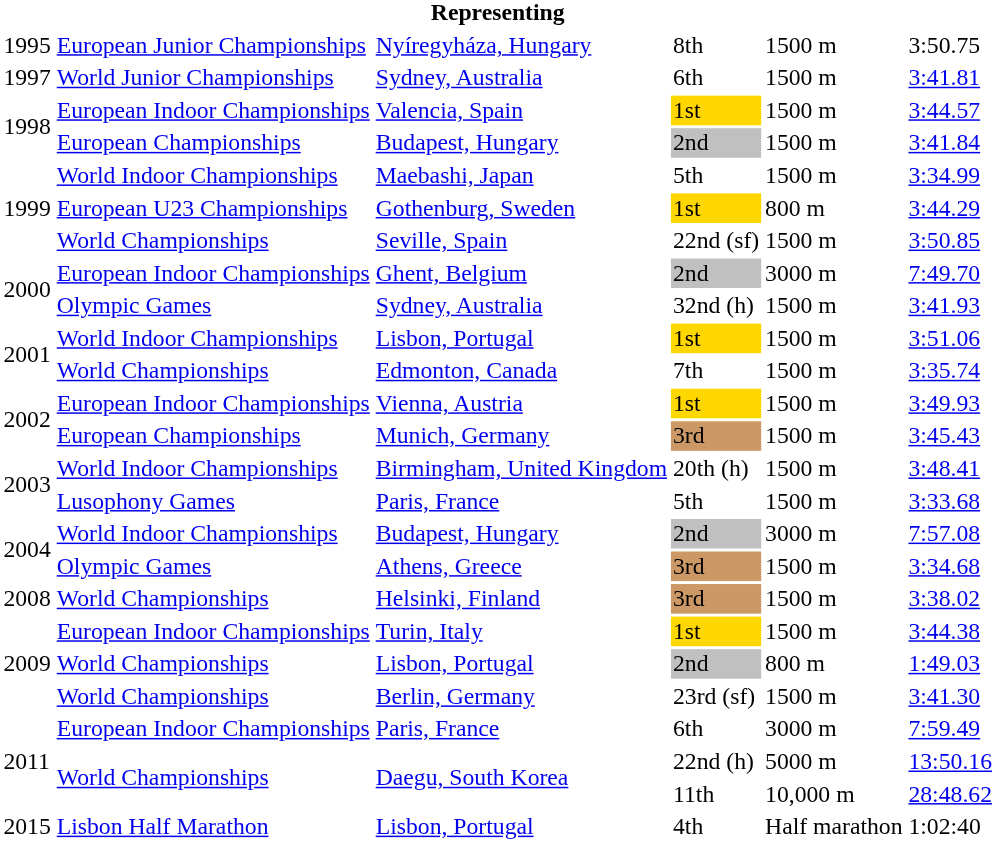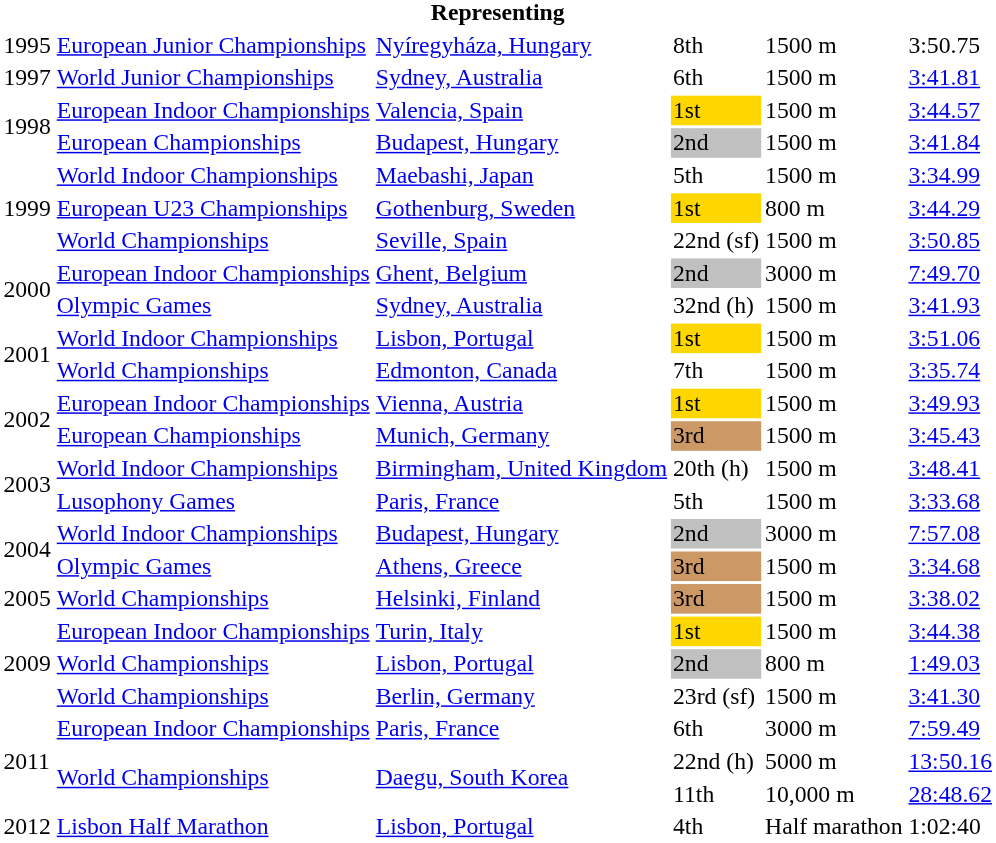 <table>
 <tr>
 <th colspan="6">Representing </th>
 </tr>
 <tr>
 <td>1995</td>
 <td><a href='#'>European Junior Championships</a></td>
 <td><a href='#'>Nyíregyháza, Hungary</a></td>
 <td>8th</td>
 <td>1500 m</td>
 <td>3:50.75</td>
 </tr>
 <tr>
 <td>1997</td>
 <td><a href='#'>World Junior Championships</a></td>
 <td><a href='#'>Sydney, Australia</a></td>
 <td>6th</td>
 <td>1500 m</td>
 <td><a href='#'>3:41.81</a></td>
 </tr>
 <tr>
 <td rowspan=2>1998</td>
 <td><a href='#'>European Indoor Championships</a></td>
 <td><a href='#'>Valencia, Spain</a></td>
 <td bgcolor=gold>1st</td>
 <td>1500 m</td>
 <td><a href='#'>3:44.57</a></td>
 </tr>
 <tr>
 <td><a href='#'>European Championships</a></td>
 <td><a href='#'>Budapest, Hungary</a></td>
 <td bgcolor=silver>2nd</td>
 <td>1500 m</td>
 <td><a href='#'>3:41.84</a></td>
 </tr>
 <tr>
 <td rowspan=3>1999</td>
 <td><a href='#'>World Indoor Championships</a></td>
 <td><a href='#'>Maebashi, Japan</a></td>
 <td>5th</td>
 <td>1500 m</td>
 <td><a href='#'>3:34.99</a></td>
 </tr>
 <tr>
 <td><a href='#'>European U23 Championships</a></td>
 <td><a href='#'>Gothenburg, Sweden</a></td>
 <td bgcolor=gold>1st</td>
 <td>800 m</td>
 <td><a href='#'>3:44.29</a></td>
 </tr>
 <tr>
 <td><a href='#'>World Championships</a></td>
 <td><a href='#'>Seville, Spain</a></td>
 <td>22nd (sf)</td>
 <td>1500 m</td>
 <td><a href='#'>3:50.85</a></td>
 </tr>
 <tr>
 <td rowspan=2>2000</td>
 <td><a href='#'>European Indoor Championships</a></td>
 <td><a href='#'>Ghent, Belgium</a></td>
 <td bgcolor=silver>2nd</td>
 <td>3000 m</td>
 <td><a href='#'>7:49.70</a></td>
 </tr>
 <tr>
 <td><a href='#'>Olympic Games</a></td>
 <td><a href='#'>Sydney, Australia</a></td>
 <td>32nd (h)</td>
 <td>1500 m</td>
 <td><a href='#'>3:41.93</a></td>
 </tr>
 <tr>
 <td rowspan=2>2001</td>
 <td><a href='#'>World Indoor Championships</a></td>
 <td><a href='#'>Lisbon, Portugal</a></td>
 <td bgcolor=gold>1st</td>
 <td>1500 m</td>
 <td><a href='#'>3:51.06</a></td>
 </tr>
 <tr>
 <td><a href='#'>World Championships</a></td>
 <td><a href='#'>Edmonton, Canada</a></td>
 <td>7th</td>
 <td>1500 m</td>
 <td><a href='#'>3:35.74</a></td>
 </tr>
 <tr>
 <td rowspan=2>2002</td>
 <td><a href='#'>European Indoor Championships</a></td>
 <td><a href='#'>Vienna, Austria</a></td>
 <td bgcolor=gold>1st</td>
 <td>1500 m</td>
 <td><a href='#'>3:49.93</a></td>
 </tr>
 <tr>
 <td><a href='#'>European Championships</a></td>
 <td><a href='#'>Munich, Germany</a></td>
 <td bgcolor=cc9966>3rd</td>
 <td>1500 m</td>
 <td><a href='#'>3:45.43</a></td>
 </tr>
 <tr>
 <td rowspan=2>2003</td>
 <td><a href='#'>World Indoor Championships</a></td>
 <td><a href='#'>Birmingham, United Kingdom</a></td>
 <td>20th (h)</td>
 <td>1500 m</td>
 <td><a href='#'>3:48.41</a></td>
 </tr>
 <tr>
 <td><a href='#'>Lusophony Games</a></td>
 <td><a href='#'>Paris, France</a></td>
 <td>5th</td>
 <td>1500 m</td>
 <td><a href='#'>3:33.68</a></td>
 </tr>
 <tr>
 <td rowspan=2>2004</td>
 <td><a href='#'>World Indoor Championships</a></td>
 <td><a href='#'>Budapest, Hungary</a></td>
 <td bgcolor=silver>2nd</td>
 <td>3000 m</td>
 <td><a href='#'>7:57.08</a></td>
 </tr>
 <tr>
 <td><a href='#'>Olympic Games</a></td>
 <td><a href='#'>Athens, Greece</a></td>
 <td bgcolor=cc9966>3rd</td>
 <td>1500 m</td>
 <td><a href='#'>3:34.68</a></td>
 </tr>
 <tr>
-<td>2008</td>
+<td>2005</td>
 <td><a href='#'>World Championships</a></td>
 <td><a href='#'>Helsinki, Finland</a></td>
 <td bgcolor=cc9966>3rd</td>
 <td>1500 m</td>
 <td><a href='#'>3:38.02</a></td>
 </tr>
 <tr>
 <td rowspan=3>2009</td>
 <td><a href='#'>European Indoor Championships</a></td>
 <td><a href='#'>Turin, Italy</a></td>
 <td bgcolor=gold>1st</td>
 <td>1500 m</td>
 <td><a href='#'>3:44.38</a></td>
 </tr>
 <tr>
 <td><a href='#'>World Championships</a></td>
 <td><a href='#'>Lisbon, Portugal</a></td>
 <td bgcolor=silver>2nd</td>
 <td>800 m</td>
 <td><a href='#'>1:49.03</a></td>
 </tr>
 <tr>
 <td><a href='#'>World Championships</a></td>
 <td><a href='#'>Berlin, Germany</a></td>
 <td>23rd (sf)</td>
 <td>1500 m</td>
 <td><a href='#'>3:41.30</a></td>
 </tr>
 <tr>
 <td rowspan=3>2011</td>
 <td><a href='#'>European Indoor Championships</a></td>
 <td><a href='#'>Paris, France</a></td>
 <td>6th</td>
 <td>3000 m</td>
 <td><a href='#'>7:59.49</a></td>
 </tr>
 <tr>
 <td rowspan=2><a href='#'>World Championships</a></td>
 <td rowspan=2><a href='#'>Daegu, South Korea</a></td>
 <td>22nd (h)</td>
 <td>5000 m</td>
 <td><a href='#'>13:50.16</a></td>
 </tr>
 <tr>
 <td>11th</td>
 <td>10,000 m</td>
 <td><a href='#'>28:48.62</a></td>
 </tr>
 <tr>
-<td>2015</td>
+<td>2012</td>
 <td><a href='#'>Lisbon Half Marathon</a></td>
 <td><a href='#'>Lisbon, Portugal</a></td>
 <td>4th</td>
 <td>Half marathon</td>
 <td>1:02:40</td>
 </tr>
 </table>
